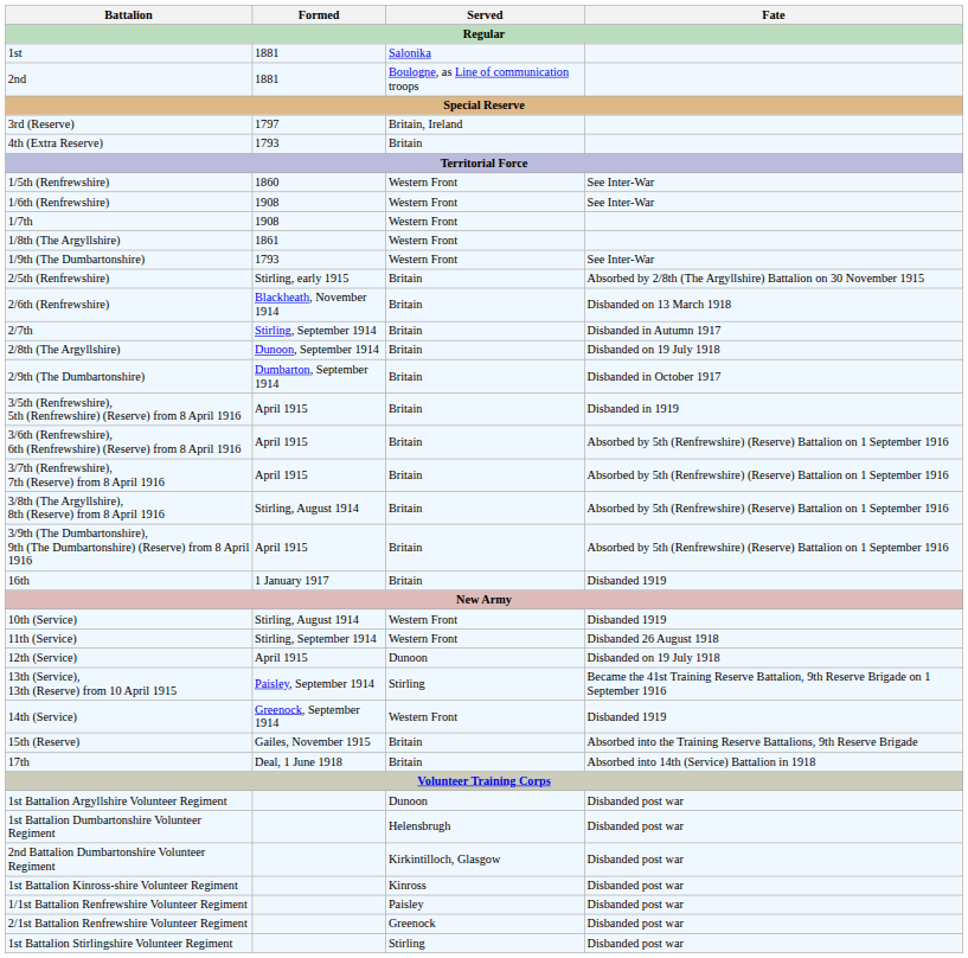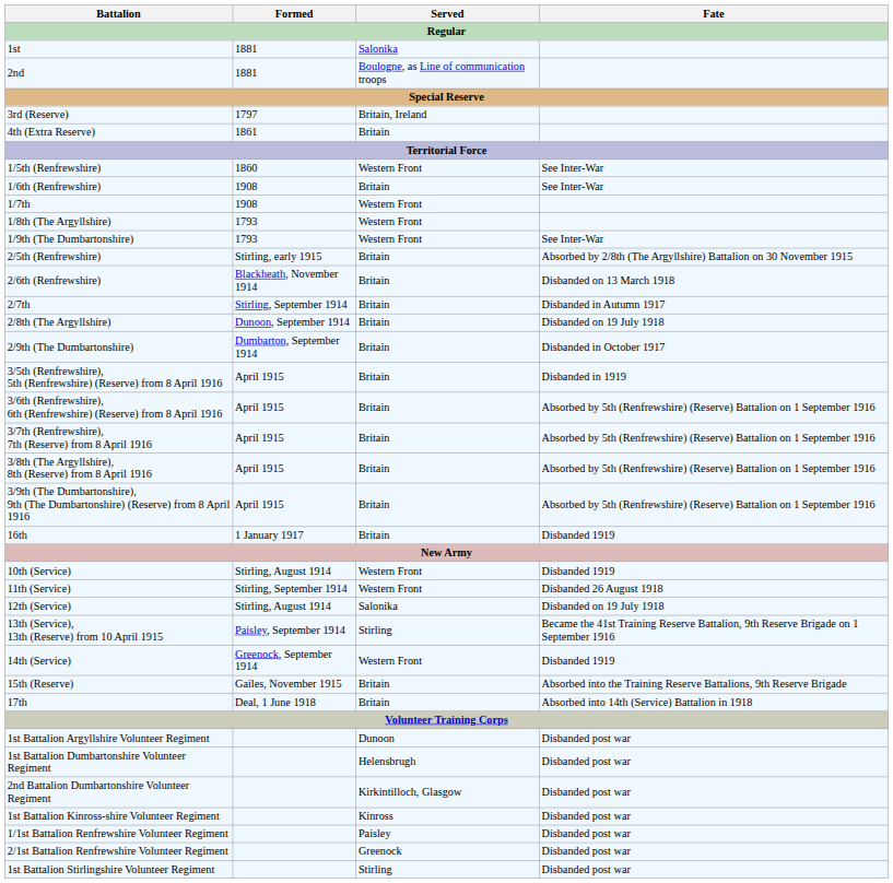 <table class="wikitable" style="width:100%;">
 <tr>
 <th>Battalion</th>
 <th>Formed</th>
 <th>Served</th>
 <th>Fate</th>
 </tr>
 <tr>
 <th colspan="5" style="background:#bdb;">Regular</th>
 </tr>
 <tr style="background:#f0f8ff;">
 <td>1st</td>
 <td>1881</td>
 <td><a href='#'>Salonika</a></td>
 <td></td>
 </tr>
 <tr style="background:#f0f8ff;">
 <td>2nd</td>
 <td>1881</td>
 <td><a href='#'>Boulogne</a>, as <a href='#'>Line of communication</a> troops</td>
 <td></td>
 </tr>
 <tr>
 <th colspan="5" style="background:#deb887;">Special Reserve</th>
 </tr>
 <tr style="background:#f0f8ff;">
 <td>3rd (Reserve)</td>
 <td>1797</td>
 <td>Britain, Ireland</td>
 <td></td>
 </tr>
 <tr style="background:#f0f8ff;">
 <td>4th (Extra Reserve)</td>
-<td>1793</td>
+<td>1861</td>
 <td>Britain</td>
 <td></td>
 </tr>
 <tr>
 <th colspan="5" style="background:#bbd;">Territorial Force</th>
 </tr>
 <tr style="background:#f0f8ff;">
 <td>1/5th (Renfrewshire)</td>
 <td>1860</td>
 <td>Western Front</td>
 <td>See Inter-War</td>
 </tr>
 <tr style="background:#f0f8ff;">
 <td>1/6th (Renfrewshire)</td>
 <td>1908</td>
-<td>Western Front</td>
+<td>Britain</td>
 <td>See Inter-War</td>
 </tr>
 <tr style="background:#f0f8ff;">
 <td>1/7th</td>
 <td>1908</td>
 <td>Western Front</td>
 <td></td>
 </tr>
 <tr style="background:#f0f8ff;">
 <td>1/8th (The Argyllshire)</td>
-<td>1861</td>
+<td>1793</td>
 <td>Western Front</td>
 <td></td>
 </tr>
 <tr style="background:#f0f8ff;">
 <td>1/9th (The Dumbartonshire)</td>
 <td>1793</td>
 <td>Western Front</td>
 <td>See Inter-War</td>
 </tr>
 <tr style="background:#f0f8ff;">
 <td>2/5th (Renfrewshire)</td>
 <td>Stirling, early 1915</td>
 <td>Britain</td>
 <td>Absorbed by 2/8th (The Argyllshire) Battalion on 30 November 1915</td>
 </tr>
 <tr style="background:#f0f8ff;">
 <td>2/6th (Renfrewshire)</td>
 <td><a href='#'>Blackheath</a>, November 1914</td>
 <td>Britain</td>
 <td>Disbanded on 13 March 1918</td>
 </tr>
 <tr style="background:#f0f8ff;">
 <td>2/7th</td>
 <td><a href='#'>Stirling</a>, September 1914</td>
 <td>Britain</td>
 <td>Disbanded in Autumn 1917</td>
 </tr>
 <tr style="background:#f0f8ff;">
 <td>2/8th (The Argyllshire)</td>
 <td><a href='#'>Dunoon</a>, September 1914</td>
 <td>Britain</td>
 <td>Disbanded on 19 July 1918</td>
 </tr>
 <tr style="background:#f0f8ff;">
 <td>2/9th (The Dumbartonshire)</td>
 <td><a href='#'>Dumbarton</a>, September 1914</td>
 <td>Britain</td>
 <td>Disbanded in October 1917</td>
 </tr>
 <tr style="background:#f0f8ff;">
 <td>3/5th (Renfrewshire),<br> 5th (Renfrewshire) (Reserve) from 8 April 1916</td>
 <td>April 1915</td>
 <td>Britain</td>
 <td>Disbanded in 1919</td>
 </tr>
 <tr style="background:#f0f8ff;">
 <td>3/6th (Renfrewshire),<br> 6th (Renfrewshire) (Reserve) from 8 April 1916</td>
 <td>April 1915</td>
 <td>Britain</td>
 <td>Absorbed by 5th (Renfrewshire) (Reserve) Battalion on 1 September 1916</td>
 </tr>
 <tr style="background:#f0f8ff;">
 <td>3/7th (Renfrewshire),<br> 7th (Reserve) from 8 April 1916</td>
 <td>April 1915</td>
 <td>Britain</td>
 <td>Absorbed by 5th (Renfrewshire) (Reserve) Battalion on 1 September 1916</td>
 </tr>
 <tr style="background:#f0f8ff;">
 <td>3/8th (The Argyllshire),<br> 8th (Reserve) from 8 April 1916</td>
-<td>Stirling, August 1914</td>
+<td>April 1915</td>
 <td>Britain</td>
 <td>Absorbed by 5th (Renfrewshire) (Reserve) Battalion on 1 September 1916</td>
 </tr>
 <tr style="background:#f0f8ff;">
 <td>3/9th (The Dumbartonshire),<br> 9th (The Dumbartonshire) (Reserve) from 8 April 1916</td>
 <td>April 1915</td>
 <td>Britain</td>
 <td>Absorbed by 5th (Renfrewshire) (Reserve) Battalion on 1 September 1916</td>
 </tr>
 <tr style="background:#f0f8ff;">
 <td>16th</td>
 <td>1 January 1917</td>
 <td>Britain</td>
 <td>Disbanded 1919</td>
 </tr>
 <tr>
 <th colspan="5" style="background:#dbb;">New Army</th>
 </tr>
 <tr style="background:#f0f8ff;">
 <td>10th (Service)</td>
 <td>Stirling, August 1914</td>
 <td>Western Front</td>
 <td>Disbanded 1919</td>
 </tr>
 <tr style="background:#f0f8ff;">
 <td>11th (Service)</td>
 <td>Stirling, September 1914</td>
 <td>Western Front</td>
 <td>Disbanded 26 August 1918</td>
 </tr>
 <tr style="background:#f0f8ff;">
 <td>12th (Service)</td>
-<td>April 1915</td>
-<td>Dunoon</td>
+<td>Stirling, August 1914</td>
+<td>Salonika</td>
 <td>Disbanded on 19 July 1918</td>
 </tr>
 <tr style="background:#f0f8ff;">
 <td>13th (Service), <br> 13th (Reserve) from 10 April 1915</td>
 <td><a href='#'>Paisley</a>, September 1914</td>
 <td>Stirling</td>
 <td>Became the 41st Training Reserve Battalion, 9th Reserve Brigade on 1 September 1916</td>
 </tr>
 <tr style="background:#f0f8ff;">
 <td>14th (Service)</td>
 <td><a href='#'>Greenock</a>, September 1914</td>
 <td>Western Front</td>
 <td>Disbanded 1919</td>
 </tr>
 <tr style="background:#f0f8ff;">
 <td>15th (Reserve)</td>
 <td>Gailes, November 1915</td>
 <td>Britain</td>
 <td>Absorbed into the Training Reserve Battalions, 9th Reserve Brigade</td>
 </tr>
 <tr style="background:#f0f8ff;">
 <td>17th</td>
 <td>Deal, 1 June 1918</td>
 <td>Britain</td>
 <td>Absorbed into 14th (Service) Battalion in 1918</td>
 </tr>
 <tr>
 <th colspan="5" style="background:#ccb;"><a href='#'>Volunteer Training Corps</a></th>
 </tr>
 <tr style="background:#f0f8ff;">
 <td>1st Battalion Argyllshire Volunteer Regiment</td>
 <td></td>
 <td>Dunoon</td>
 <td>Disbanded post war</td>
 </tr>
 <tr style="background:#f0f8ff;">
 <td>1st Battalion Dumbartonshire Volunteer Regiment</td>
 <td></td>
 <td>Helensbrugh</td>
 <td>Disbanded post war</td>
 </tr>
 <tr style="background:#f0f8ff;">
 <td>2nd Battalion Dumbartonshire Volunteer Regiment</td>
 <td></td>
 <td>Kirkintilloch, Glasgow</td>
 <td>Disbanded post war</td>
 </tr>
 <tr style="background:#f0f8ff;">
 <td>1st Battalion Kinross-shire Volunteer Regiment</td>
 <td></td>
 <td>Kinross</td>
 <td>Disbanded post war</td>
 </tr>
 <tr style="background:#f0f8ff;">
 <td>1/1st Battalion Renfrewshire Volunteer Regiment</td>
 <td></td>
 <td>Paisley</td>
 <td>Disbanded post war</td>
 </tr>
 <tr style="background:#f0f8ff;">
 <td>2/1st Battalion Renfrewshire Volunteer Regiment</td>
 <td></td>
 <td>Greenock</td>
 <td>Disbanded post war</td>
 </tr>
 <tr style="background:#f0f8ff;">
 <td>1st Battalion Stirlingshire Volunteer Regiment</td>
 <td></td>
 <td>Stirling</td>
 <td>Disbanded post war</td>
 </tr>
 </table>
